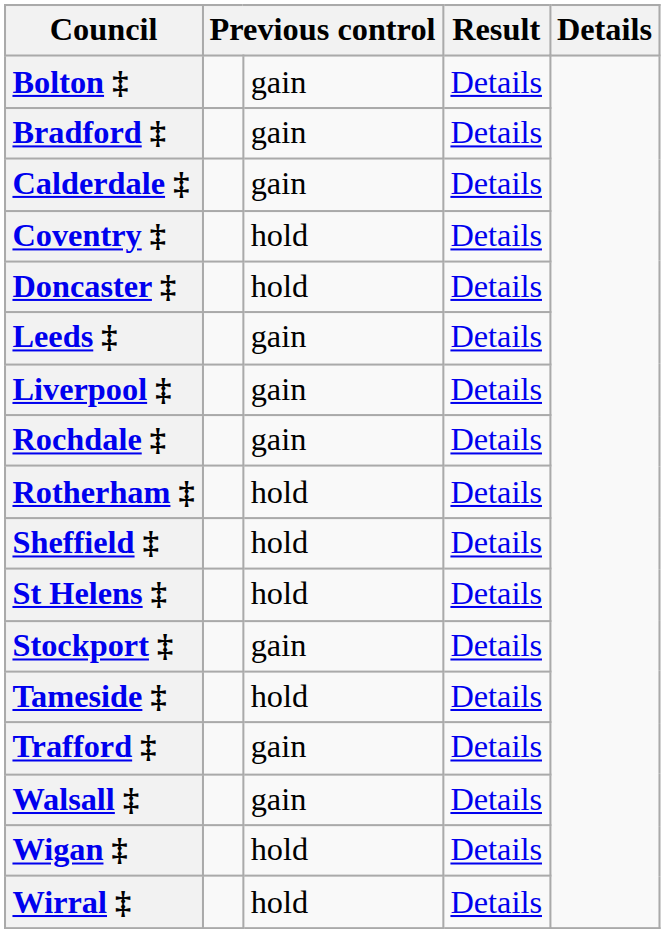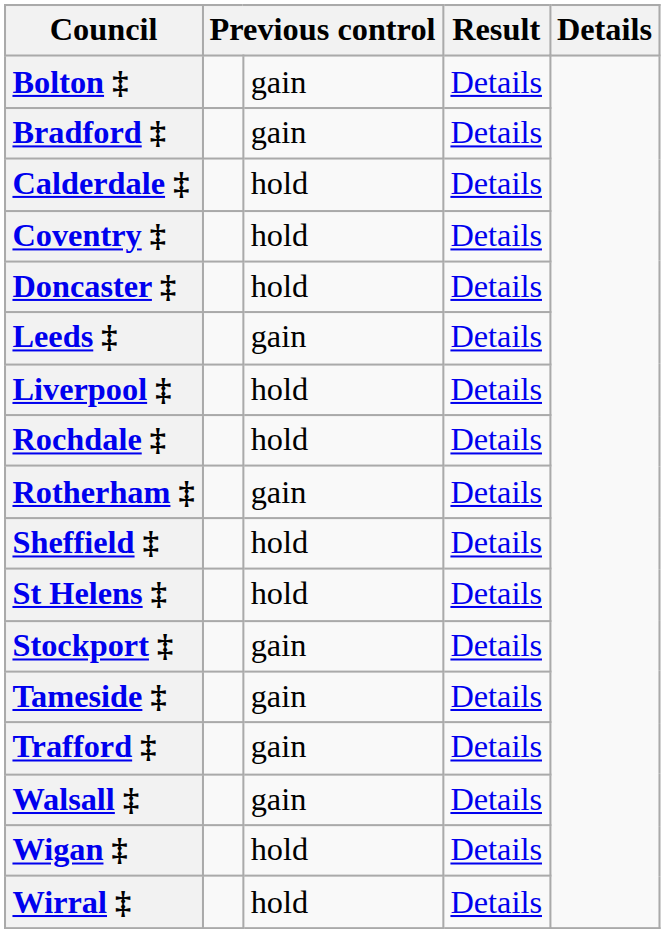 <table class="wikitable sortable" border="1">
 <tr>
 <th scope="col">Council</th>
 <th colspan=2>Previous control</th>
 <th colspan=2>Result</th>
 <th class="unsortable" scope="col">Details</th>
 </tr>
 <tr>
 <th scope="row" style="text-align: left;"><a href='#'>Bolton</a> ‡</th>
 <td></td>
 <td> gain</td>
 <td><a href='#'>Details</a></td>
 </tr>
 <tr>
 <th scope="row" style="text-align: left;"><a href='#'>Bradford</a> ‡</th>
 <td></td>
 <td> gain</td>
 <td><a href='#'>Details</a></td>
 </tr>
 <tr>
 <th scope="row" style="text-align: left;"><a href='#'>Calderdale</a> ‡</th>
 <td></td>
-<td> gain</td>
+<td> hold</td>
 <td><a href='#'>Details</a></td>
 </tr>
 <tr>
 <th scope="row" style="text-align: left;"><a href='#'>Coventry</a> ‡</th>
 <td></td>
 <td> hold</td>
 <td><a href='#'>Details</a></td>
 </tr>
 <tr>
 <th scope="row" style="text-align: left;"><a href='#'>Doncaster</a> ‡</th>
 <td></td>
 <td> hold</td>
 <td><a href='#'>Details</a></td>
 </tr>
 <tr>
 <th scope="row" style="text-align: left;"><a href='#'>Leeds</a> ‡</th>
 <td></td>
 <td> gain</td>
 <td><a href='#'>Details</a></td>
 </tr>
 <tr>
 <th scope="row" style="text-align: left;"><a href='#'>Liverpool</a> ‡</th>
 <td></td>
-<td> gain</td>
+<td> hold</td>
 <td><a href='#'>Details</a></td>
 </tr>
 <tr>
 <th scope="row" style="text-align: left;"><a href='#'>Rochdale</a> ‡</th>
 <td></td>
-<td> gain</td>
+<td> hold</td>
 <td><a href='#'>Details</a></td>
 </tr>
 <tr>
 <th scope="row" style="text-align: left;"><a href='#'>Rotherham</a> ‡</th>
 <td></td>
-<td> hold</td>
+<td> gain</td>
 <td><a href='#'>Details</a></td>
 </tr>
 <tr>
 <th scope="row" style="text-align: left;"><a href='#'>Sheffield</a> ‡</th>
 <td></td>
 <td> hold</td>
 <td><a href='#'>Details</a></td>
 </tr>
 <tr>
 <th scope="row" style="text-align: left;"><a href='#'>St Helens</a> ‡</th>
 <td></td>
 <td> hold</td>
 <td><a href='#'>Details</a></td>
 </tr>
 <tr>
 <th scope="row" style="text-align: left;"><a href='#'>Stockport</a> ‡</th>
 <td></td>
 <td> gain</td>
 <td><a href='#'>Details</a></td>
 </tr>
 <tr>
 <th scope="row" style="text-align: left;"><a href='#'>Tameside</a> ‡</th>
 <td></td>
-<td> hold</td>
+<td> gain</td>
 <td><a href='#'>Details</a></td>
 </tr>
 <tr>
 <th scope="row" style="text-align: left;"><a href='#'>Trafford</a> ‡</th>
 <td></td>
 <td> gain</td>
 <td><a href='#'>Details</a></td>
 </tr>
 <tr>
 <th scope="row" style="text-align: left;"><a href='#'>Walsall</a> ‡</th>
 <td></td>
 <td> gain</td>
 <td><a href='#'>Details</a></td>
 </tr>
 <tr>
 <th scope="row" style="text-align: left;"><a href='#'>Wigan</a> ‡</th>
 <td></td>
 <td> hold</td>
 <td><a href='#'>Details</a></td>
 </tr>
 <tr>
 <th scope="row" style="text-align: left;"><a href='#'>Wirral</a> ‡</th>
 <td></td>
 <td> hold</td>
 <td><a href='#'>Details</a></td>
 </tr>
 </table>
